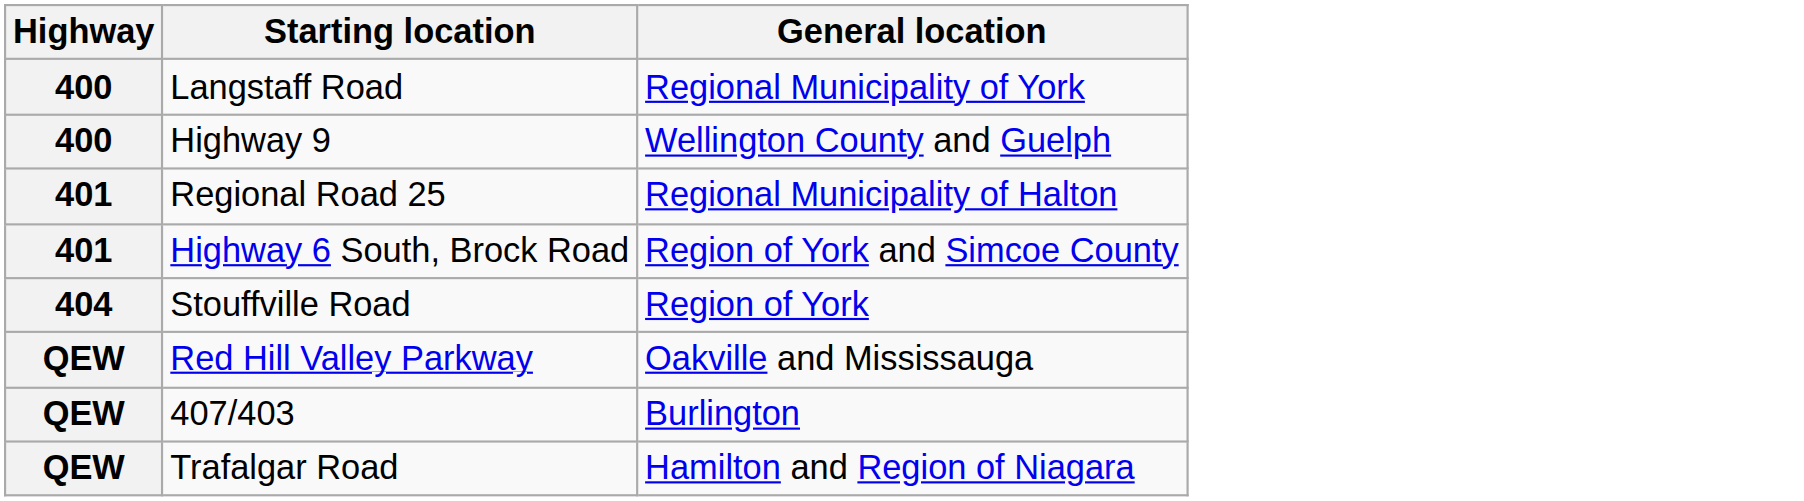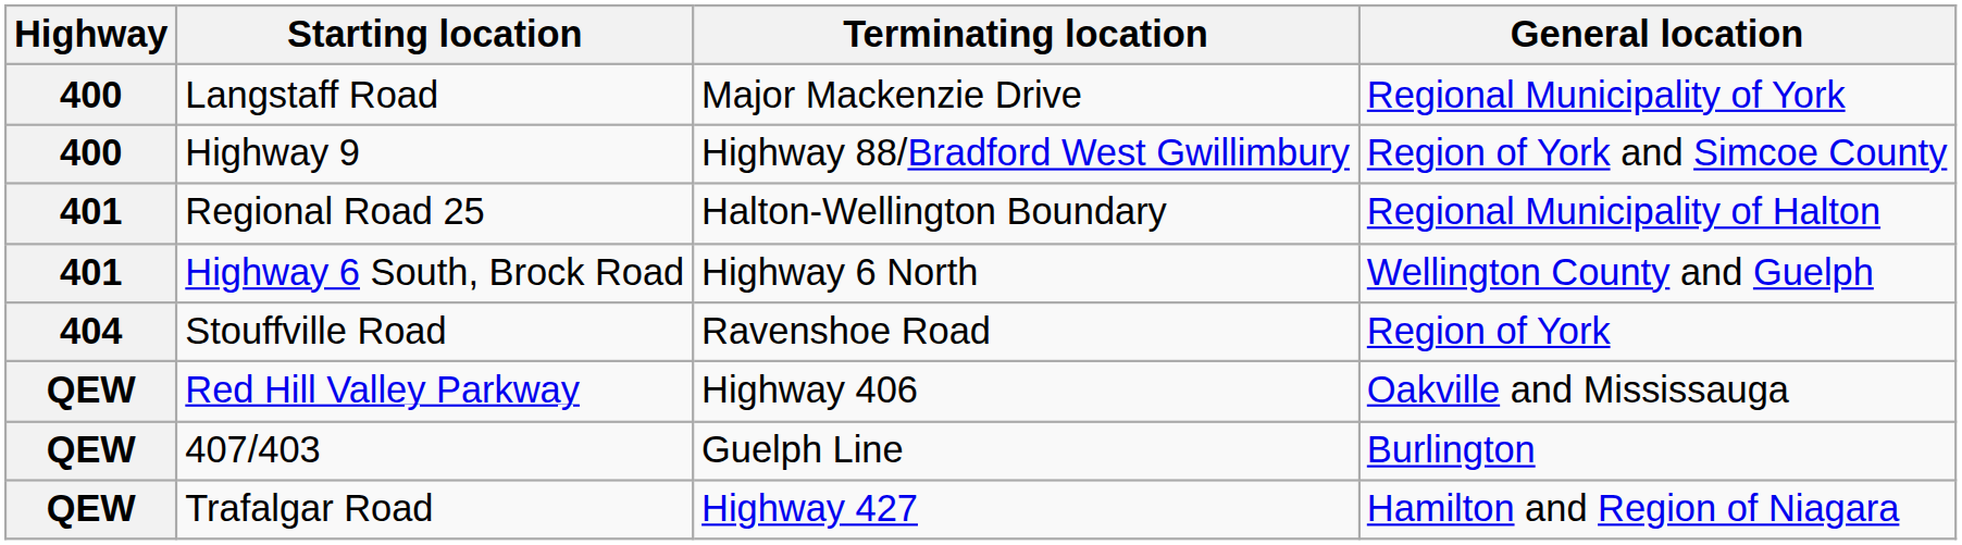 <table class="wikitable plainrowheaders">
 <tr>
 <th scope = "col">Highway</th>
 <th scope = "col">Starting location</th>
+<th scope = "col">Terminating location</th>
 <th scope = "col">General location</th>
 </tr>
 <tr>
 <th scope = "row">400</th>
 <td>Langstaff Road</td>
+<td>Major Mackenzie Drive</td>
 <td><a href='#'>Regional Municipality of York</a></td>
 </tr>
 <tr>
 <th scope = "row">400</th>
 <td>Highway 9</td>
-<td><a href='#'>Wellington County</a> and <a href='#'>Guelph</a></td>
+<td>Highway 88/<a href='#'>Bradford West Gwillimbury</a></td>
+<td><a href='#'>Region of York</a> and <a href='#'>Simcoe County</a></td>
 </tr>
 <tr>
 <th scope = "row">401</th>
 <td>Regional Road 25</td>
+<td>Halton-Wellington Boundary</td>
 <td><a href='#'>Regional Municipality of Halton</a></td>
 </tr>
 <tr>
 <th scope = "row">401</th>
 <td><a href='#'>Highway 6</a> South, Brock Road</td>
-<td><a href='#'>Region of York</a> and <a href='#'>Simcoe County</a></td>
+<td>Highway 6 North</td>
+<td><a href='#'>Wellington County</a> and <a href='#'>Guelph</a></td>
 </tr>
 <tr>
 <th scope = "row">404</th>
 <td>Stouffville Road</td>
+<td>Ravenshoe Road</td>
 <td><a href='#'>Region of York</a></td>
 </tr>
 <tr>
 <th scope = "row">QEW</th>
 <td><a href='#'>Red Hill Valley Parkway</a></td>
+<td>Highway 406</td>
 <td><a href='#'>Oakville</a> and Mississauga</td>
 </tr>
 <tr>
 <th scope = "row">QEW</th>
 <td>407/403</td>
+<td>Guelph Line</td>
 <td><a href='#'>Burlington</a></td>
 </tr>
 <tr>
 <th scope = "row">QEW</th>
 <td>Trafalgar Road</td>
+<td><a href='#'>Highway 427</a></td>
 <td><a href='#'>Hamilton</a> and <a href='#'>Region of Niagara</a></td>
 </tr>
 </table>
